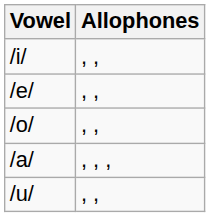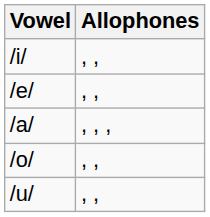 <table class="wikitable">
 <tr>
 <th>Vowel</th>
 <th>Allophones</th>
 </tr>
 <tr>
 <td>/i/</td>
 <td>, , </td>
 </tr>
 <tr>
 <td>/e/</td>
 <td>, , </td>
 </tr>
 <tr>
+<td>/a/</td>
+<td>, , , </td>
+</tr>
+<tr>
 <td>/o/</td>
 <td>, , </td>
-</tr>
-<tr>
-<td>/a/</td>
-<td>, , , </td>
 </tr>
 <tr>
 <td>/u/</td>
 <td>, , </td>
 </tr>
 </table>
